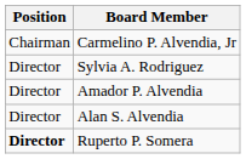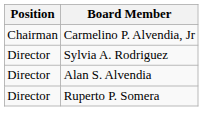 <table class="wikitable">
 <tr>
 <th>Position</th>
 <th>Board Member</th>
 </tr>
 <tr>
 <td>Chairman</td>
 <td>Carmelino P. Alvendia, Jr</td>
 </tr>
 <tr>
 <td>Director</td>
 <td>Sylvia A. Rodriguez</td>
 </tr>
 <tr>
 <td>Director</td>
-<td>Amador P. Alvendia</td>
+<td>Alan S. Alvendia</td>
 </tr>
 <tr>
 <td>Director</td>
-<td>Alan S. Alvendia</td>
-</tr>
-<tr>
-<td><strong>Director</strong></td>
 <td>Ruperto P. Somera</td>
 </tr>
 </table>
